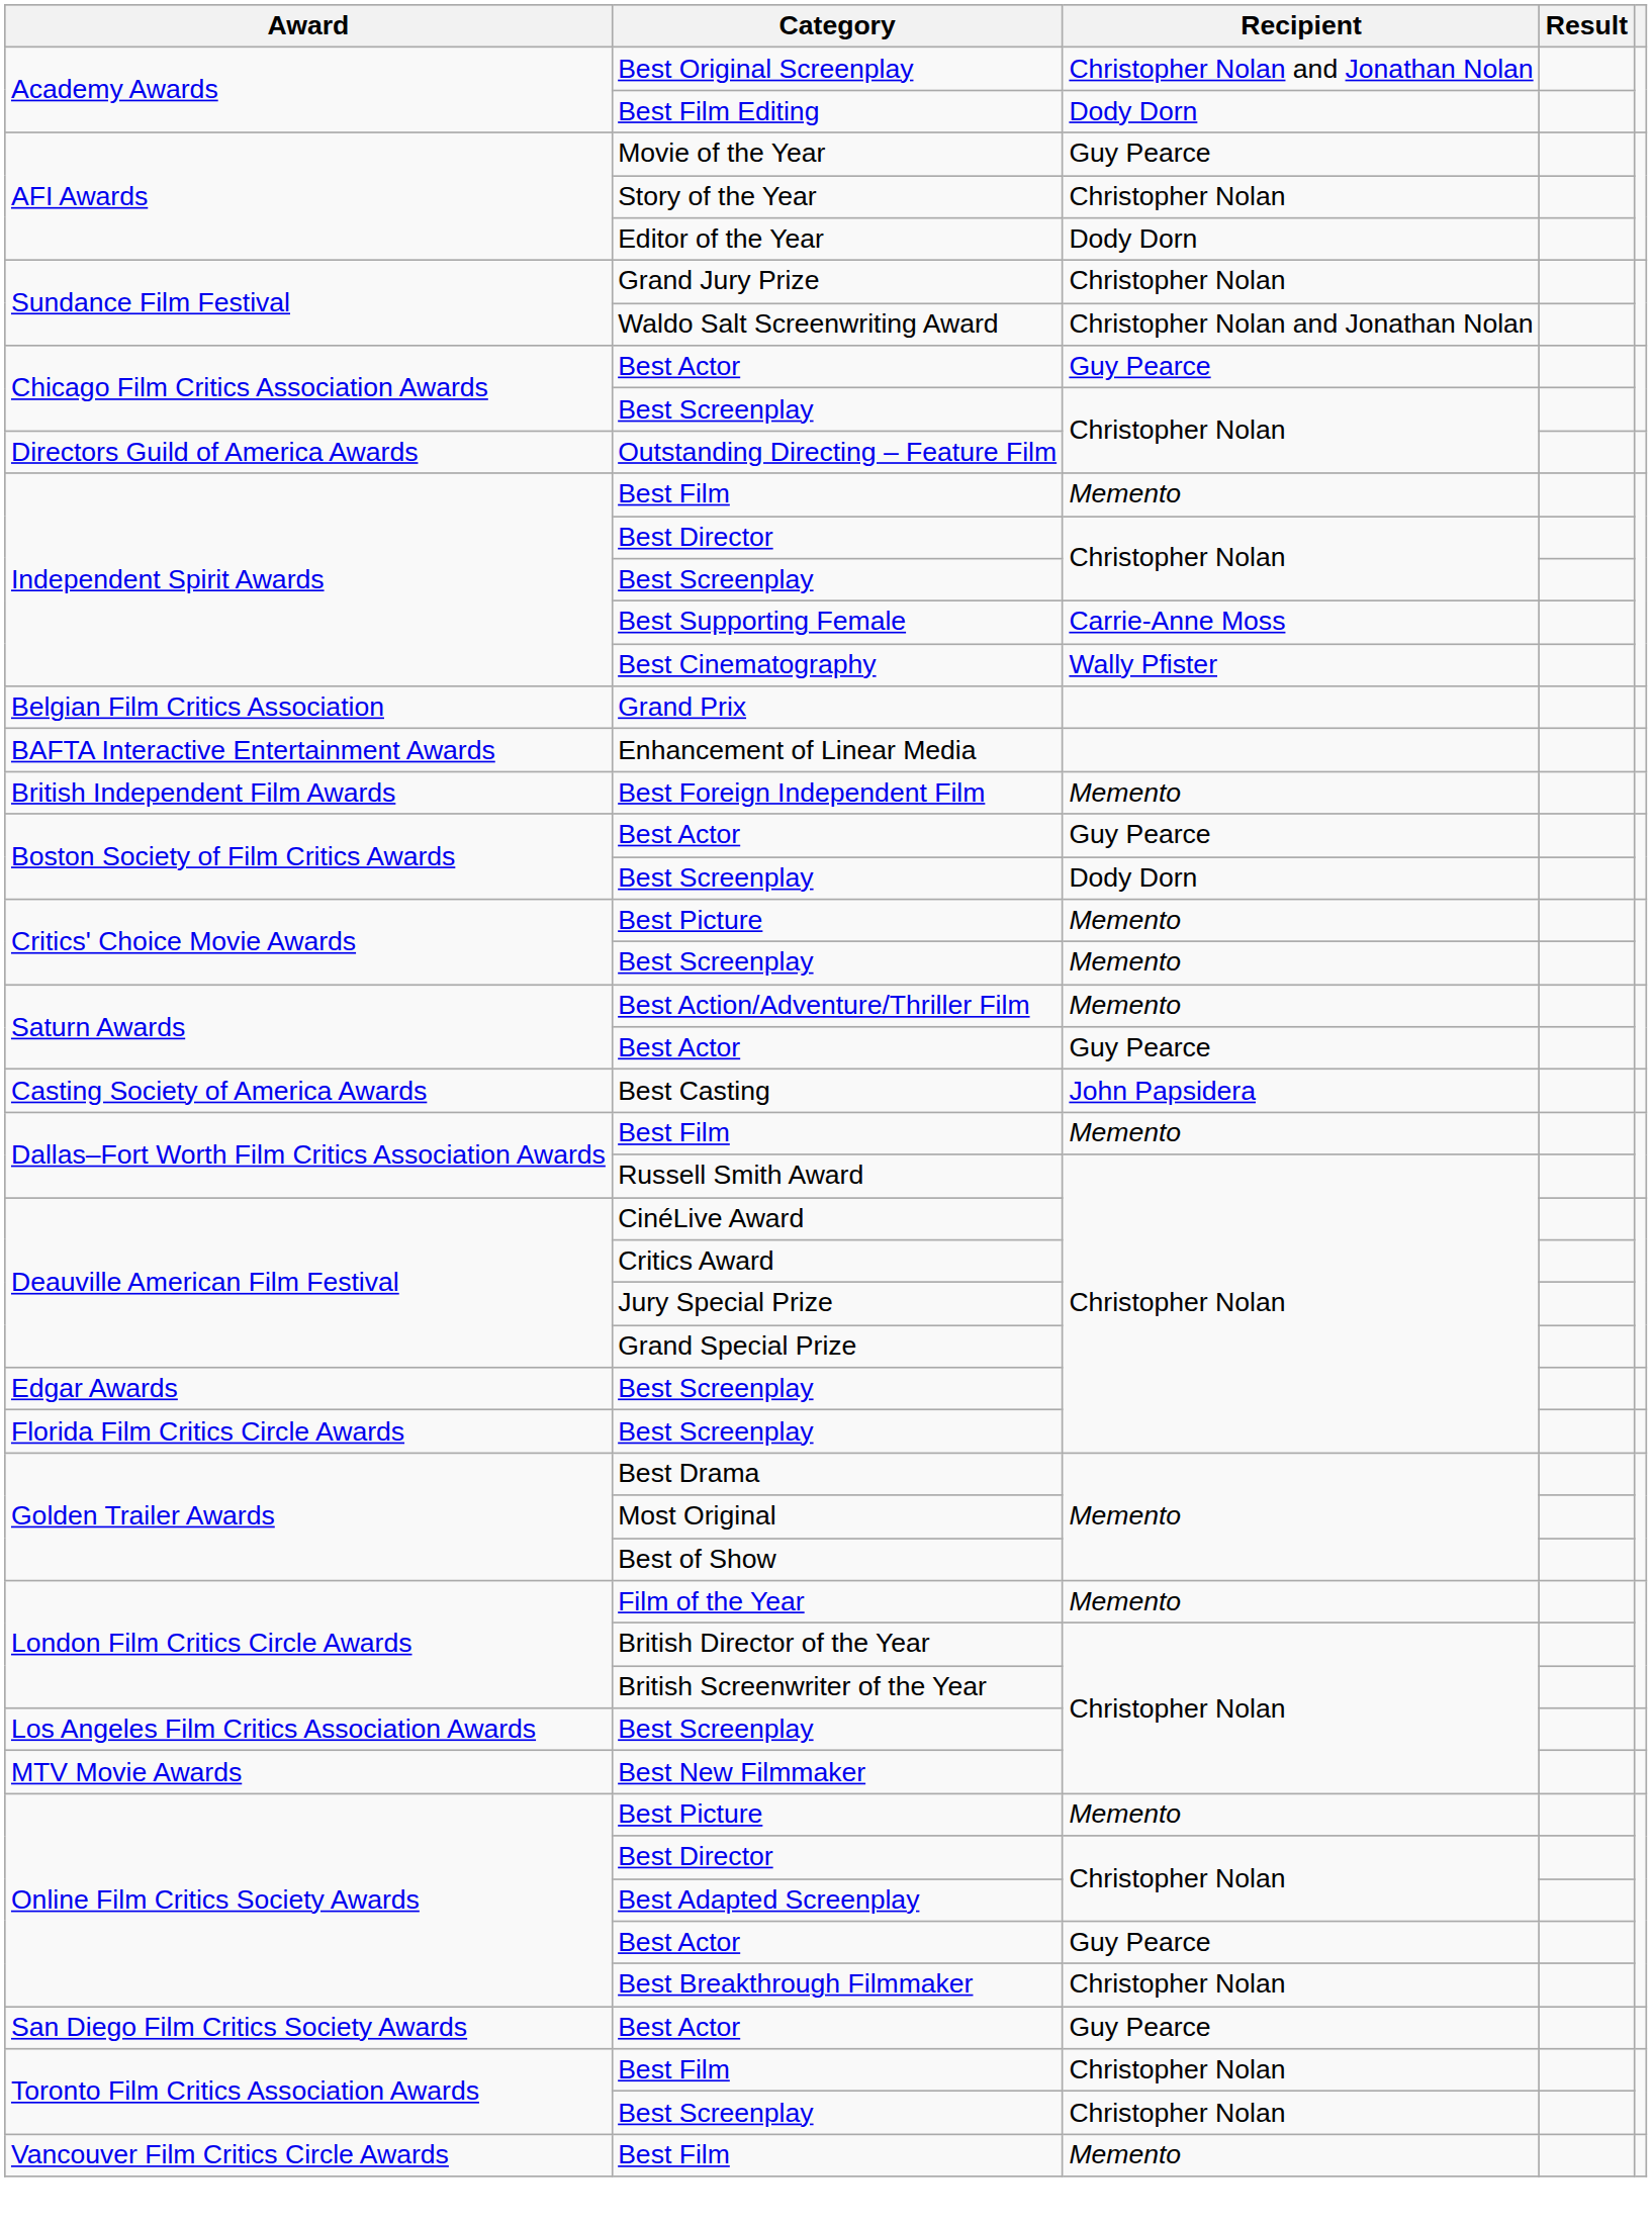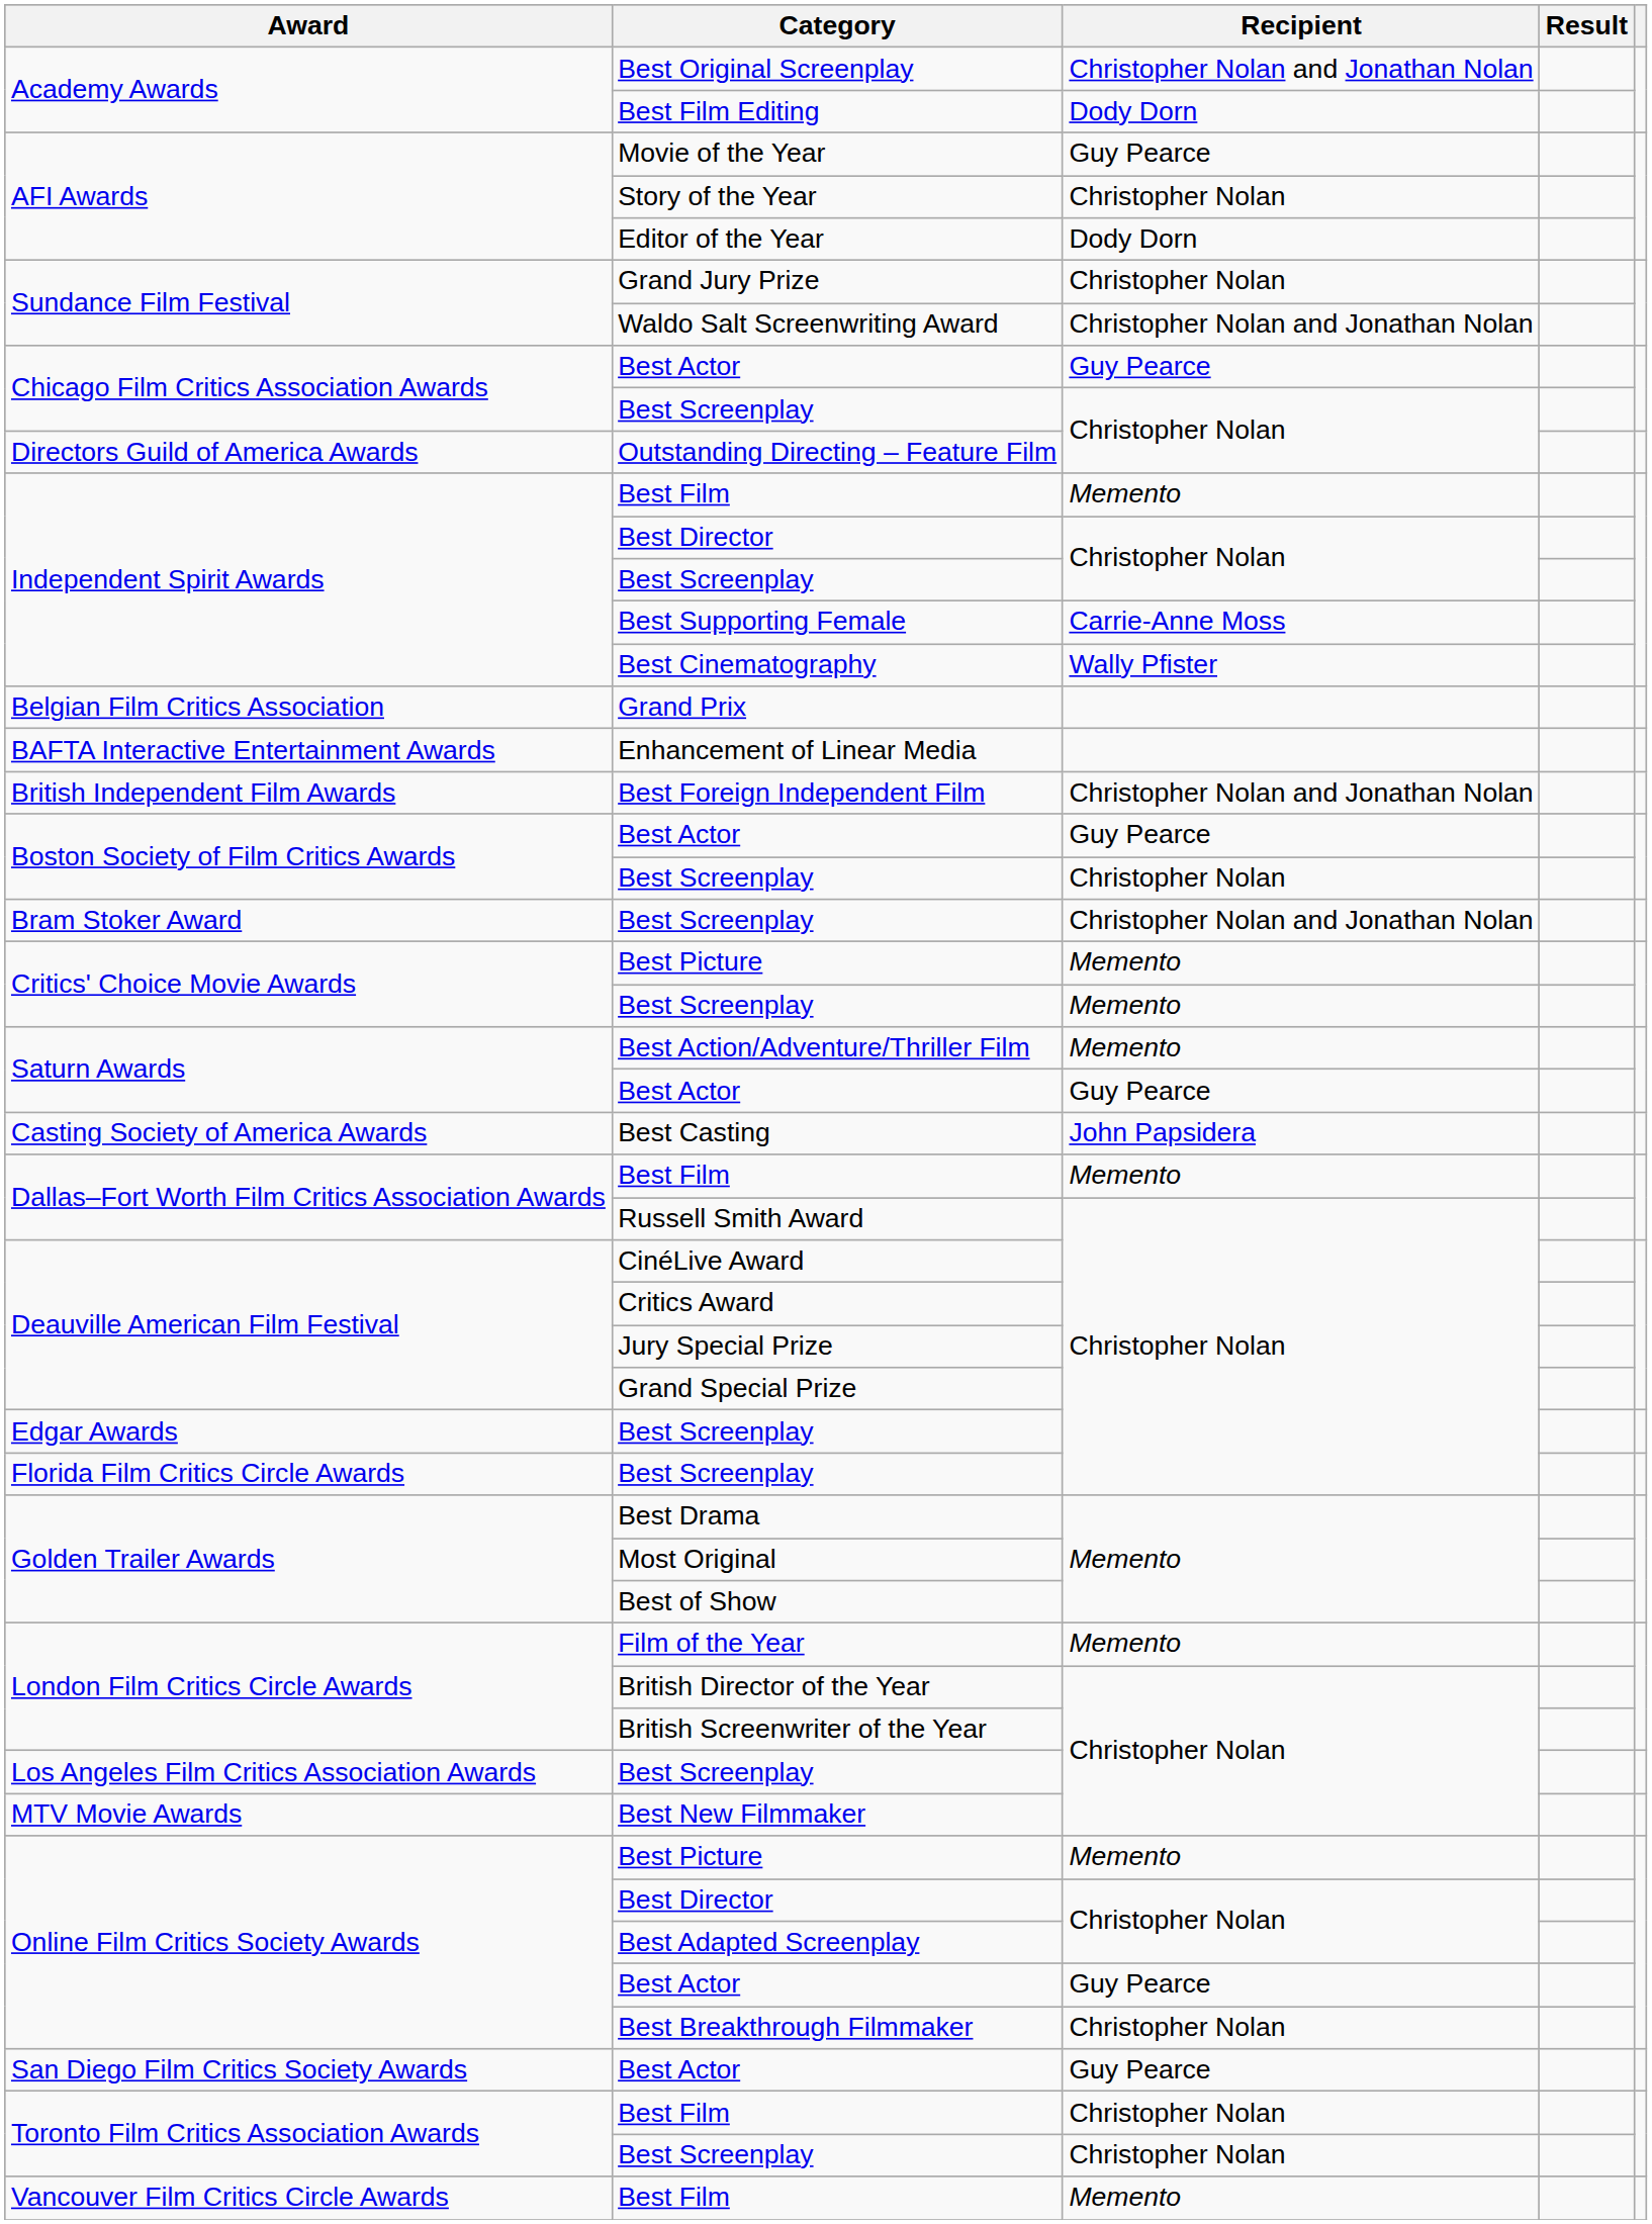 <table class="wikitable plainrowheaders sortable">
 <tr>
 <th scope="col">Award</th>
 <th scope="col">Category</th>
 <th scope="col">Recipient</th>
 <th scope="col">Result</th>
 <th scope="col"></th>
 </tr>
 <tr>
 <td rowspan=2><a href='#'>Academy Awards</a></td>
 <td><a href='#'>Best Original Screenplay</a></td>
 <td><a href='#'>Christopher Nolan</a> and <a href='#'>Jonathan Nolan</a></td>
 <td></td>
 <td rowspan="2" align="center"></td>
 </tr>
 <tr>
 <td><a href='#'>Best Film Editing</a></td>
 <td><a href='#'>Dody Dorn</a></td>
 <td></td>
 </tr>
 <tr>
 <td rowspan=3><a href='#'>AFI Awards</a></td>
 <td>Movie of the Year</td>
 <td>Guy Pearce</td>
 <td></td>
 <td rowspan="3" align="center"></td>
 </tr>
 <tr>
 <td>Story of the Year</td>
 <td>Christopher Nolan</td>
 <td></td>
 </tr>
 <tr>
 <td>Editor of the Year</td>
 <td>Dody Dorn</td>
 <td></td>
 </tr>
 <tr>
 <td rowspan=2><a href='#'>Sundance Film Festival</a></td>
 <td>Grand Jury Prize</td>
 <td>Christopher Nolan</td>
 <td></td>
 <td rowspan="2" align="center"></td>
 </tr>
 <tr>
 <td>Waldo Salt Screenwriting Award</td>
 <td>Christopher Nolan and Jonathan Nolan</td>
 <td></td>
 </tr>
 <tr>
 <td rowspan=2><a href='#'>Chicago Film Critics Association Awards</a></td>
 <td><a href='#'>Best Actor</a></td>
 <td><a href='#'>Guy Pearce</a></td>
 <td></td>
 <td rowspan="2" align="center"></td>
 </tr>
 <tr>
 <td><a href='#'>Best Screenplay</a></td>
 <td rowspan=2>Christopher Nolan</td>
 <td></td>
 </tr>
 <tr>
 <td><a href='#'>Directors Guild of America Awards</a></td>
 <td><a href='#'>Outstanding Directing – Feature Film</a></td>
 <td></td>
 <td align="center"></td>
 </tr>
 <tr>
 <td rowspan=5><a href='#'>Independent Spirit Awards</a></td>
 <td><a href='#'>Best Film</a></td>
 <td><em>Memento</em></td>
 <td></td>
 <td rowspan="5" align="center"></td>
 </tr>
 <tr>
 <td><a href='#'>Best Director</a></td>
 <td rowspan=2>Christopher Nolan</td>
 <td></td>
 </tr>
 <tr>
 <td><a href='#'>Best Screenplay</a></td>
 <td></td>
 </tr>
 <tr>
 <td><a href='#'>Best Supporting Female</a></td>
 <td><a href='#'>Carrie-Anne Moss</a></td>
 <td></td>
 </tr>
 <tr>
 <td><a href='#'>Best Cinematography</a></td>
 <td><a href='#'>Wally Pfister</a></td>
 <td></td>
 </tr>
 <tr>
 <td><a href='#'>Belgian Film Critics Association</a></td>
 <td><a href='#'>Grand Prix</a></td>
 <td></td>
 <td></td>
 <td align="center"></td>
 </tr>
 <tr>
 <td><a href='#'>BAFTA Interactive Entertainment Awards</a></td>
 <td>Enhancement of Linear Media</td>
 <td></td>
 <td></td>
 <td align="center"></td>
 </tr>
 <tr>
 <td><a href='#'>British Independent Film Awards</a></td>
 <td><a href='#'>Best Foreign Independent Film</a></td>
-<td><em>Memento</em></td>
+<td>Christopher Nolan and Jonathan Nolan</td>
 <td></td>
 <td align="center"></td>
 </tr>
 <tr>
 <td rowspan=2><a href='#'>Boston Society of Film Critics Awards</a></td>
 <td><a href='#'>Best Actor</a></td>
 <td>Guy Pearce</td>
 <td></td>
 <td rowspan="2" align="center"></td>
 </tr>
 <tr>
 <td><a href='#'>Best Screenplay</a></td>
-<td>Dody Dorn</td>
+<td>Christopher Nolan</td>
 <td></td>
+</tr>
+<tr>
+<td><a href='#'>Bram Stoker Award</a></td>
+<td><a href='#'>Best Screenplay</a></td>
+<td>Christopher Nolan and Jonathan Nolan</td>
+<td></td>
+<td align="center"></td>
 </tr>
 <tr>
 <td rowspan=2><a href='#'>Critics' Choice Movie Awards</a></td>
 <td><a href='#'>Best Picture</a></td>
 <td><em>Memento</em></td>
 <td></td>
 <td rowspan="2" align="center"></td>
 </tr>
 <tr>
 <td><a href='#'>Best Screenplay</a></td>
 <td><em>Memento</em></td>
 <td></td>
 </tr>
 <tr>
 <td rowspan=2><a href='#'>Saturn Awards</a></td>
 <td><a href='#'>Best Action/Adventure/Thriller Film</a></td>
 <td><em>Memento</em></td>
 <td></td>
 <td rowspan="2" align="center"></td>
 </tr>
 <tr>
 <td><a href='#'>Best Actor</a></td>
 <td>Guy Pearce</td>
 <td></td>
 </tr>
 <tr>
 <td><a href='#'>Casting Society of America Awards</a></td>
 <td>Best Casting</td>
 <td><a href='#'>John Papsidera</a></td>
 <td></td>
 <td align="center"></td>
 </tr>
 <tr>
 <td rowspan=2><a href='#'>Dallas–Fort Worth Film Critics Association Awards</a></td>
 <td><a href='#'>Best Film</a></td>
 <td><em>Memento</em></td>
 <td></td>
 <td rowspan="2" align="center"></td>
 </tr>
 <tr>
 <td>Russell Smith Award</td>
 <td rowspan=7>Christopher Nolan</td>
 <td></td>
 </tr>
 <tr>
 <td rowspan=4><a href='#'>Deauville American Film Festival</a></td>
 <td>CinéLive Award</td>
 <td></td>
 <td rowspan="4" align="center"></td>
 </tr>
 <tr>
 <td>Critics Award</td>
 <td></td>
 </tr>
 <tr>
 <td>Jury Special Prize</td>
 <td></td>
 </tr>
 <tr>
 <td>Grand Special Prize</td>
 <td></td>
 </tr>
 <tr>
 <td><a href='#'>Edgar Awards</a></td>
 <td><a href='#'>Best Screenplay</a></td>
 <td></td>
 <td align="center"></td>
 </tr>
 <tr>
 <td><a href='#'>Florida Film Critics Circle Awards</a></td>
 <td><a href='#'>Best Screenplay</a></td>
 <td></td>
 <td align="center"></td>
 </tr>
 <tr>
 <td rowspan=3><a href='#'>Golden Trailer Awards</a></td>
 <td>Best Drama</td>
 <td rowspan="3"><em>Memento</em></td>
 <td></td>
 <td rowspan="3" align="center"></td>
 </tr>
 <tr>
 <td>Most Original</td>
 <td></td>
 </tr>
 <tr>
 <td>Best of Show</td>
 <td></td>
 </tr>
 <tr>
 <td rowspan=3><a href='#'>London Film Critics Circle Awards</a></td>
 <td><a href='#'>Film of the Year</a></td>
 <td><em>Memento</em></td>
 <td></td>
 <td rowspan="3" align="center"></td>
 </tr>
 <tr>
 <td>British Director of the Year</td>
 <td rowspan=4>Christopher Nolan</td>
 <td></td>
 </tr>
 <tr>
 <td>British Screenwriter of the Year</td>
 <td></td>
 </tr>
 <tr>
 <td><a href='#'>Los Angeles Film Critics Association Awards</a></td>
 <td><a href='#'>Best Screenplay</a></td>
 <td></td>
 <td align="center"></td>
 </tr>
 <tr>
 <td><a href='#'>MTV Movie Awards</a></td>
 <td><a href='#'>Best New Filmmaker</a></td>
 <td></td>
 <td align="center"></td>
 </tr>
 <tr>
 <td rowspan=5><a href='#'>Online Film Critics Society Awards</a></td>
 <td><a href='#'>Best Picture</a></td>
 <td><em>Memento</em></td>
 <td></td>
 <td rowspan="5" align="center"></td>
 </tr>
 <tr>
 <td><a href='#'>Best Director</a></td>
 <td rowspan=2>Christopher Nolan</td>
 <td></td>
 </tr>
 <tr>
 <td><a href='#'>Best Adapted Screenplay</a></td>
 <td></td>
 </tr>
 <tr>
 <td><a href='#'>Best Actor</a></td>
 <td>Guy Pearce</td>
 <td></td>
 </tr>
 <tr>
 <td><a href='#'>Best Breakthrough Filmmaker</a></td>
 <td>Christopher Nolan</td>
 <td></td>
 </tr>
 <tr>
 <td><a href='#'>San Diego Film Critics Society Awards</a></td>
 <td><a href='#'>Best Actor</a></td>
 <td>Guy Pearce</td>
 <td></td>
 <td align="center"></td>
 </tr>
 <tr>
 <td rowspan="2"><a href='#'>Toronto Film Critics Association Awards</a></td>
 <td><a href='#'>Best Film</a></td>
 <td>Christopher Nolan</td>
 <td></td>
 <td rowspan="2"  align="center"></td>
 </tr>
 <tr>
 <td><a href='#'>Best Screenplay</a></td>
 <td>Christopher Nolan</td>
 <td></td>
 </tr>
 <tr>
 <td><a href='#'>Vancouver Film Critics Circle Awards</a></td>
 <td><a href='#'>Best Film</a></td>
 <td><em>Memento</em></td>
 <td></td>
 <td align="center"></td>
 </tr>
 </table>
